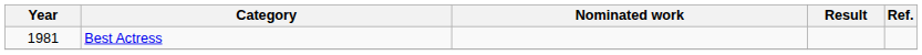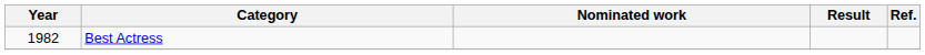 <table class="wikitable">
 <tr>
 <th scope="col" style="width:5em;">Year</th>
 <th scope="col" style="width:26em;">Category</th>
 <th scope="col" style="width:25em;">Nominated work</th>
 <th scope="col" style="width:5em;">Result</th>
 <th>Ref.</th>
 </tr>
 <tr>
-<td style="text-align:center;">1981</td>
+<td style="text-align:center;">1982</td>
 <td><a href='#'>Best Actress</a></td>
 <td></td>
 <td></td>
 <td></td>
 </tr>
 <tr>
 </tr>
 </table>
